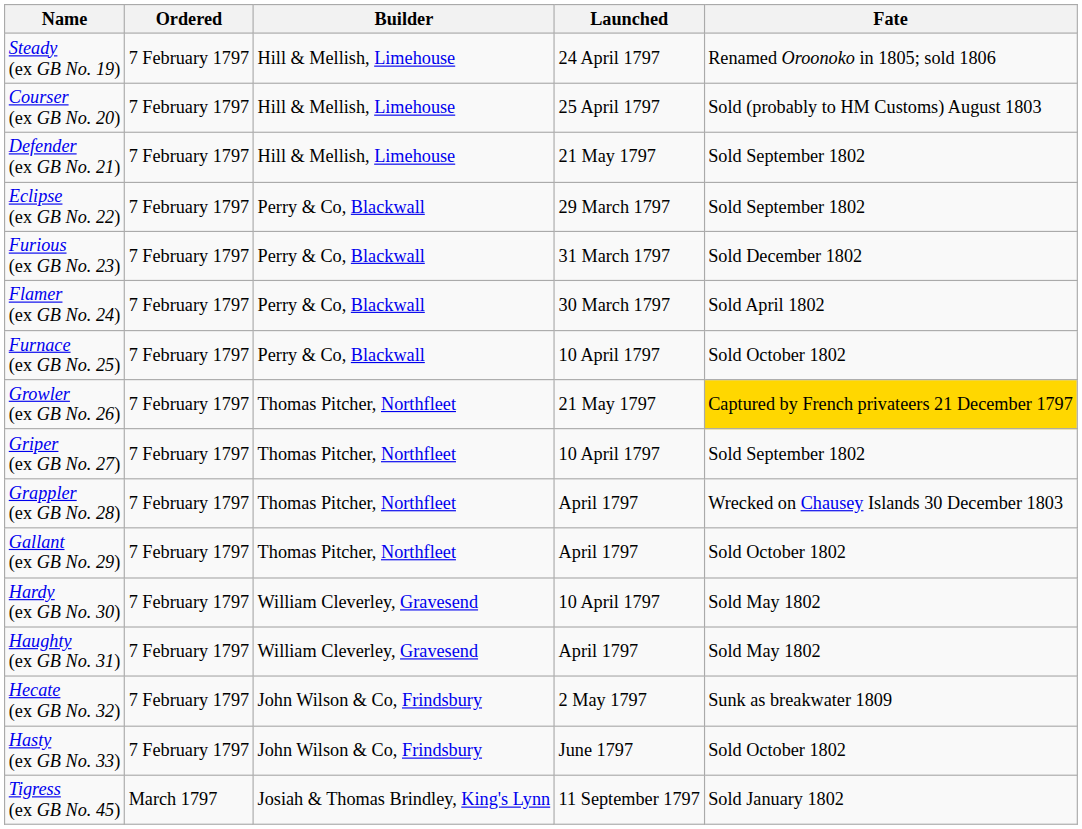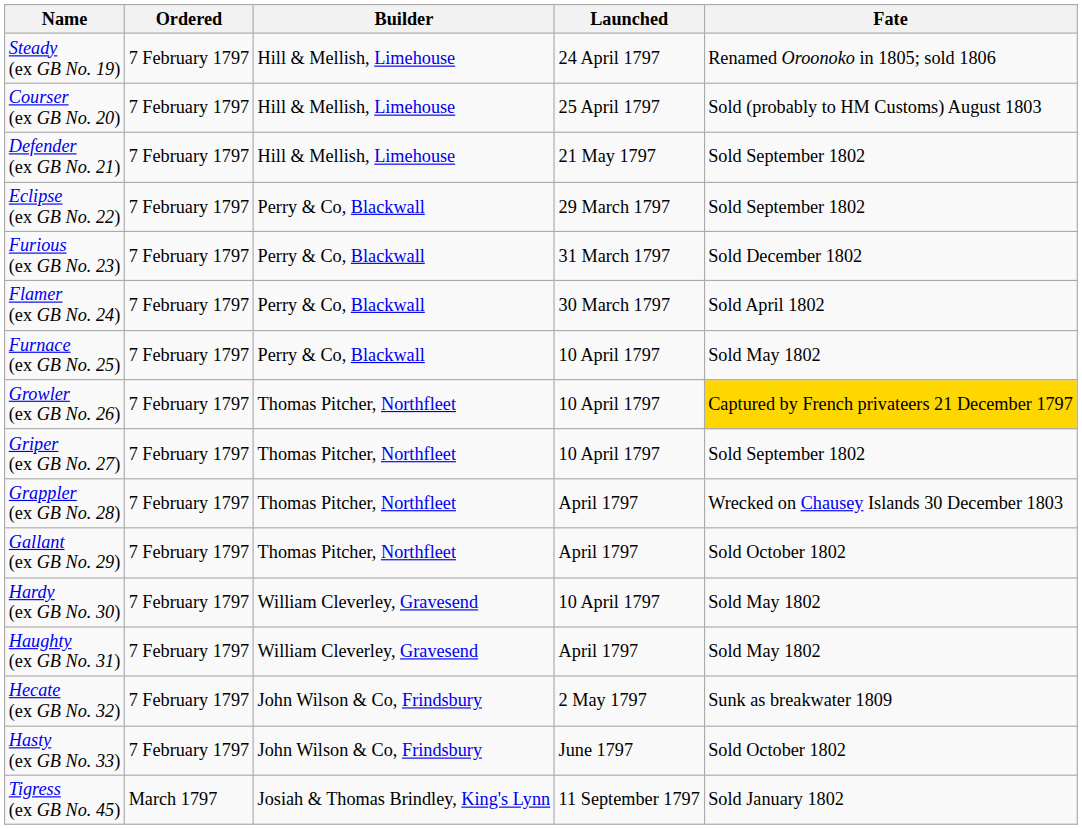 <table class="sortable wikitable">
 <tr>
 <th>Name</th>
 <th>Ordered</th>
 <th>Builder</th>
 <th>Launched</th>
 <th>Fate</th>
 </tr>
 <tr>
 <td><a href='#'><em>Steady</em></a><br>(ex <em>GB No. 19</em>)</td>
 <td>7 February 1797</td>
 <td>Hill & Mellish, <a href='#'>Limehouse</a></td>
 <td>24 April 1797</td>
 <td>Renamed <em>Oroonoko</em> in 1805; sold 1806</td>
 </tr>
 <tr>
 <td><a href='#'><em>Courser</em></a><br>(ex <em>GB No. 20</em>)</td>
 <td>7 February 1797</td>
 <td>Hill & Mellish, <a href='#'>Limehouse</a></td>
 <td>25 April 1797</td>
 <td>Sold (probably to HM Customs) August 1803</td>
 </tr>
 <tr>
 <td><a href='#'><em>Defender</em></a><br>(ex <em>GB No. 21</em>)</td>
 <td>7 February 1797</td>
 <td>Hill & Mellish, <a href='#'>Limehouse</a></td>
 <td>21 May 1797</td>
 <td>Sold September 1802</td>
 </tr>
 <tr>
 <td><a href='#'><em>Eclipse</em></a><br>(ex <em>GB No. 22</em>)</td>
 <td>7 February 1797</td>
 <td>Perry & Co, <a href='#'>Blackwall</a></td>
 <td>29 March 1797</td>
 <td>Sold September 1802</td>
 </tr>
 <tr>
 <td><a href='#'><em>Furious</em></a><br>(ex <em>GB No. 23</em>)</td>
 <td>7 February 1797</td>
 <td>Perry & Co, <a href='#'>Blackwall</a></td>
 <td>31 March 1797</td>
 <td>Sold December 1802</td>
 </tr>
 <tr>
 <td><a href='#'><em>Flamer</em></a><br>(ex <em>GB No. 24</em>)</td>
 <td>7 February 1797</td>
 <td>Perry & Co, <a href='#'>Blackwall</a></td>
 <td>30 March 1797</td>
 <td>Sold April 1802</td>
 </tr>
 <tr>
 <td><a href='#'><em>Furnace</em></a><br>(ex <em>GB No. 25</em>)</td>
 <td>7 February 1797</td>
 <td>Perry & Co, <a href='#'>Blackwall</a></td>
 <td>10 April 1797</td>
-<td>Sold October 1802</td>
+<td>Sold May 1802</td>
 </tr>
 <tr>
 <td><a href='#'><em>Growler</em></a><br>(ex <em>GB No. 26</em>)</td>
 <td>7 February 1797</td>
 <td>Thomas Pitcher, <a href='#'>Northfleet</a></td>
-<td>21 May 1797</td>
+<td>10 April 1797</td>
 <td style="background: gold;">Captured by French privateers 21 December 1797</td>
 </tr>
 <tr>
 <td><a href='#'><em>Griper</em></a><br>(ex <em>GB No. 27</em>)</td>
 <td>7 February 1797</td>
 <td>Thomas Pitcher, <a href='#'>Northfleet</a></td>
 <td>10 April 1797</td>
 <td>Sold September 1802</td>
 </tr>
 <tr>
 <td><a href='#'><em>Grappler</em></a><br>(ex <em>GB No. 28</em>)</td>
 <td>7 February 1797</td>
 <td>Thomas Pitcher, <a href='#'>Northfleet</a></td>
 <td>April 1797</td>
 <td>Wrecked on <a href='#'>Chausey</a> Islands 30 December 1803</td>
 </tr>
 <tr>
 <td><a href='#'><em>Gallant</em></a><br>(ex <em>GB No. 29</em>)</td>
 <td>7 February 1797</td>
 <td>Thomas Pitcher, <a href='#'>Northfleet</a></td>
 <td>April 1797</td>
 <td>Sold October 1802</td>
 </tr>
 <tr>
 <td><a href='#'><em>Hardy</em></a><br>(ex <em>GB No. 30</em>)</td>
 <td>7 February 1797</td>
 <td>William Cleverley, <a href='#'>Gravesend</a></td>
 <td>10 April 1797</td>
 <td>Sold May 1802</td>
 </tr>
 <tr>
 <td><a href='#'><em>Haughty</em></a><br>(ex <em>GB No. 31</em>)</td>
 <td>7 February 1797</td>
 <td>William Cleverley, <a href='#'>Gravesend</a></td>
 <td>April 1797</td>
 <td>Sold May 1802</td>
 </tr>
 <tr>
 <td><a href='#'><em>Hecate</em></a><br>(ex <em>GB No. 32</em>)</td>
 <td>7 February 1797</td>
 <td>John Wilson & Co, <a href='#'>Frindsbury</a></td>
 <td>2 May 1797</td>
 <td>Sunk as breakwater 1809</td>
 </tr>
 <tr>
 <td><a href='#'><em>Hasty</em></a><br>(ex <em>GB No. 33</em>)</td>
 <td>7 February 1797</td>
 <td>John Wilson & Co, <a href='#'>Frindsbury</a></td>
 <td>June 1797</td>
 <td>Sold October 1802</td>
 </tr>
 <tr>
 <td><a href='#'><em>Tigress</em></a><br>(ex <em>GB No. 45</em>)</td>
 <td>March 1797</td>
 <td>Josiah & Thomas Brindley, <a href='#'>King's Lynn</a></td>
 <td>11 September 1797</td>
 <td>Sold January 1802</td>
 </tr>
 </table>
